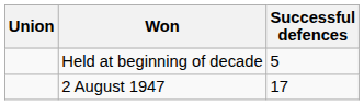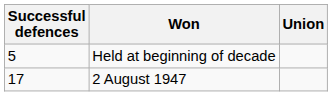 <table class="wikitable">
 <tr>
+<th>Successful<br>defences</th>
+<th>Won</th>
 <th>Union</th>
-<th>Won</th>
-<th>Successful<br>defences</th>
 </tr>
 <tr>
+<td>5</td>
+<td>Held at beginning of decade</td>
 <td></td>
-<td>Held at beginning of decade</td>
-<td>5</td>
 </tr>
 <tr>
+<td>17</td>
+<td>2 August 1947</td>
 <td></td>
-<td>2 August 1947</td>
-<td>17</td>
 </tr>
 </table>
